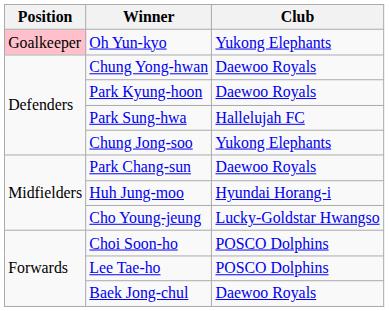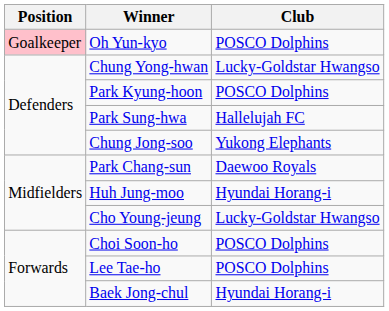 <table class="wikitable">
 <tr>
 <th>Position</th>
 <th>Winner</th>
 <th>Club</th>
 </tr>
 <tr>
 <td style="background: pink;">Goalkeeper</td>
 <td> <a href='#'>Oh Yun-kyo</a></td>
-<td><a href='#'>Yukong Elephants</a></td>
+<td><a href='#'>POSCO Dolphins</a></td>
 </tr>
 <tr>
 <td rowspan="4">Defenders</td>
 <td> <a href='#'>Chung Yong-hwan</a></td>
-<td><a href='#'>Daewoo Royals</a></td>
+<td><a href='#'>Lucky-Goldstar Hwangso</a></td>
 </tr>
 <tr>
 <td> <a href='#'>Park Kyung-hoon</a></td>
-<td><a href='#'>Daewoo Royals</a></td>
+<td><a href='#'>POSCO Dolphins</a></td>
 </tr>
 <tr>
 <td> <a href='#'>Park Sung-hwa</a></td>
 <td><a href='#'>Hallelujah FC</a></td>
 </tr>
 <tr>
 <td> <a href='#'>Chung Jong-soo</a></td>
 <td><a href='#'>Yukong Elephants</a></td>
 </tr>
 <tr>
 <td rowspan="3">Midfielders</td>
 <td> <a href='#'>Park Chang-sun</a></td>
 <td><a href='#'>Daewoo Royals</a></td>
 </tr>
 <tr>
 <td> <a href='#'>Huh Jung-moo</a></td>
 <td><a href='#'>Hyundai Horang-i</a></td>
 </tr>
 <tr>
 <td> <a href='#'>Cho Young-jeung</a></td>
 <td><a href='#'>Lucky-Goldstar Hwangso</a></td>
 </tr>
 <tr>
 <td rowspan="3">Forwards</td>
 <td> <a href='#'>Choi Soon-ho</a></td>
 <td><a href='#'>POSCO Dolphins</a></td>
 </tr>
 <tr>
 <td> <a href='#'>Lee Tae-ho</a></td>
 <td><a href='#'>POSCO Dolphins</a></td>
 </tr>
 <tr>
 <td> <a href='#'>Baek Jong-chul</a></td>
-<td><a href='#'>Daewoo Royals</a></td>
+<td><a href='#'>Hyundai Horang-i</a></td>
 </tr>
 </table>
